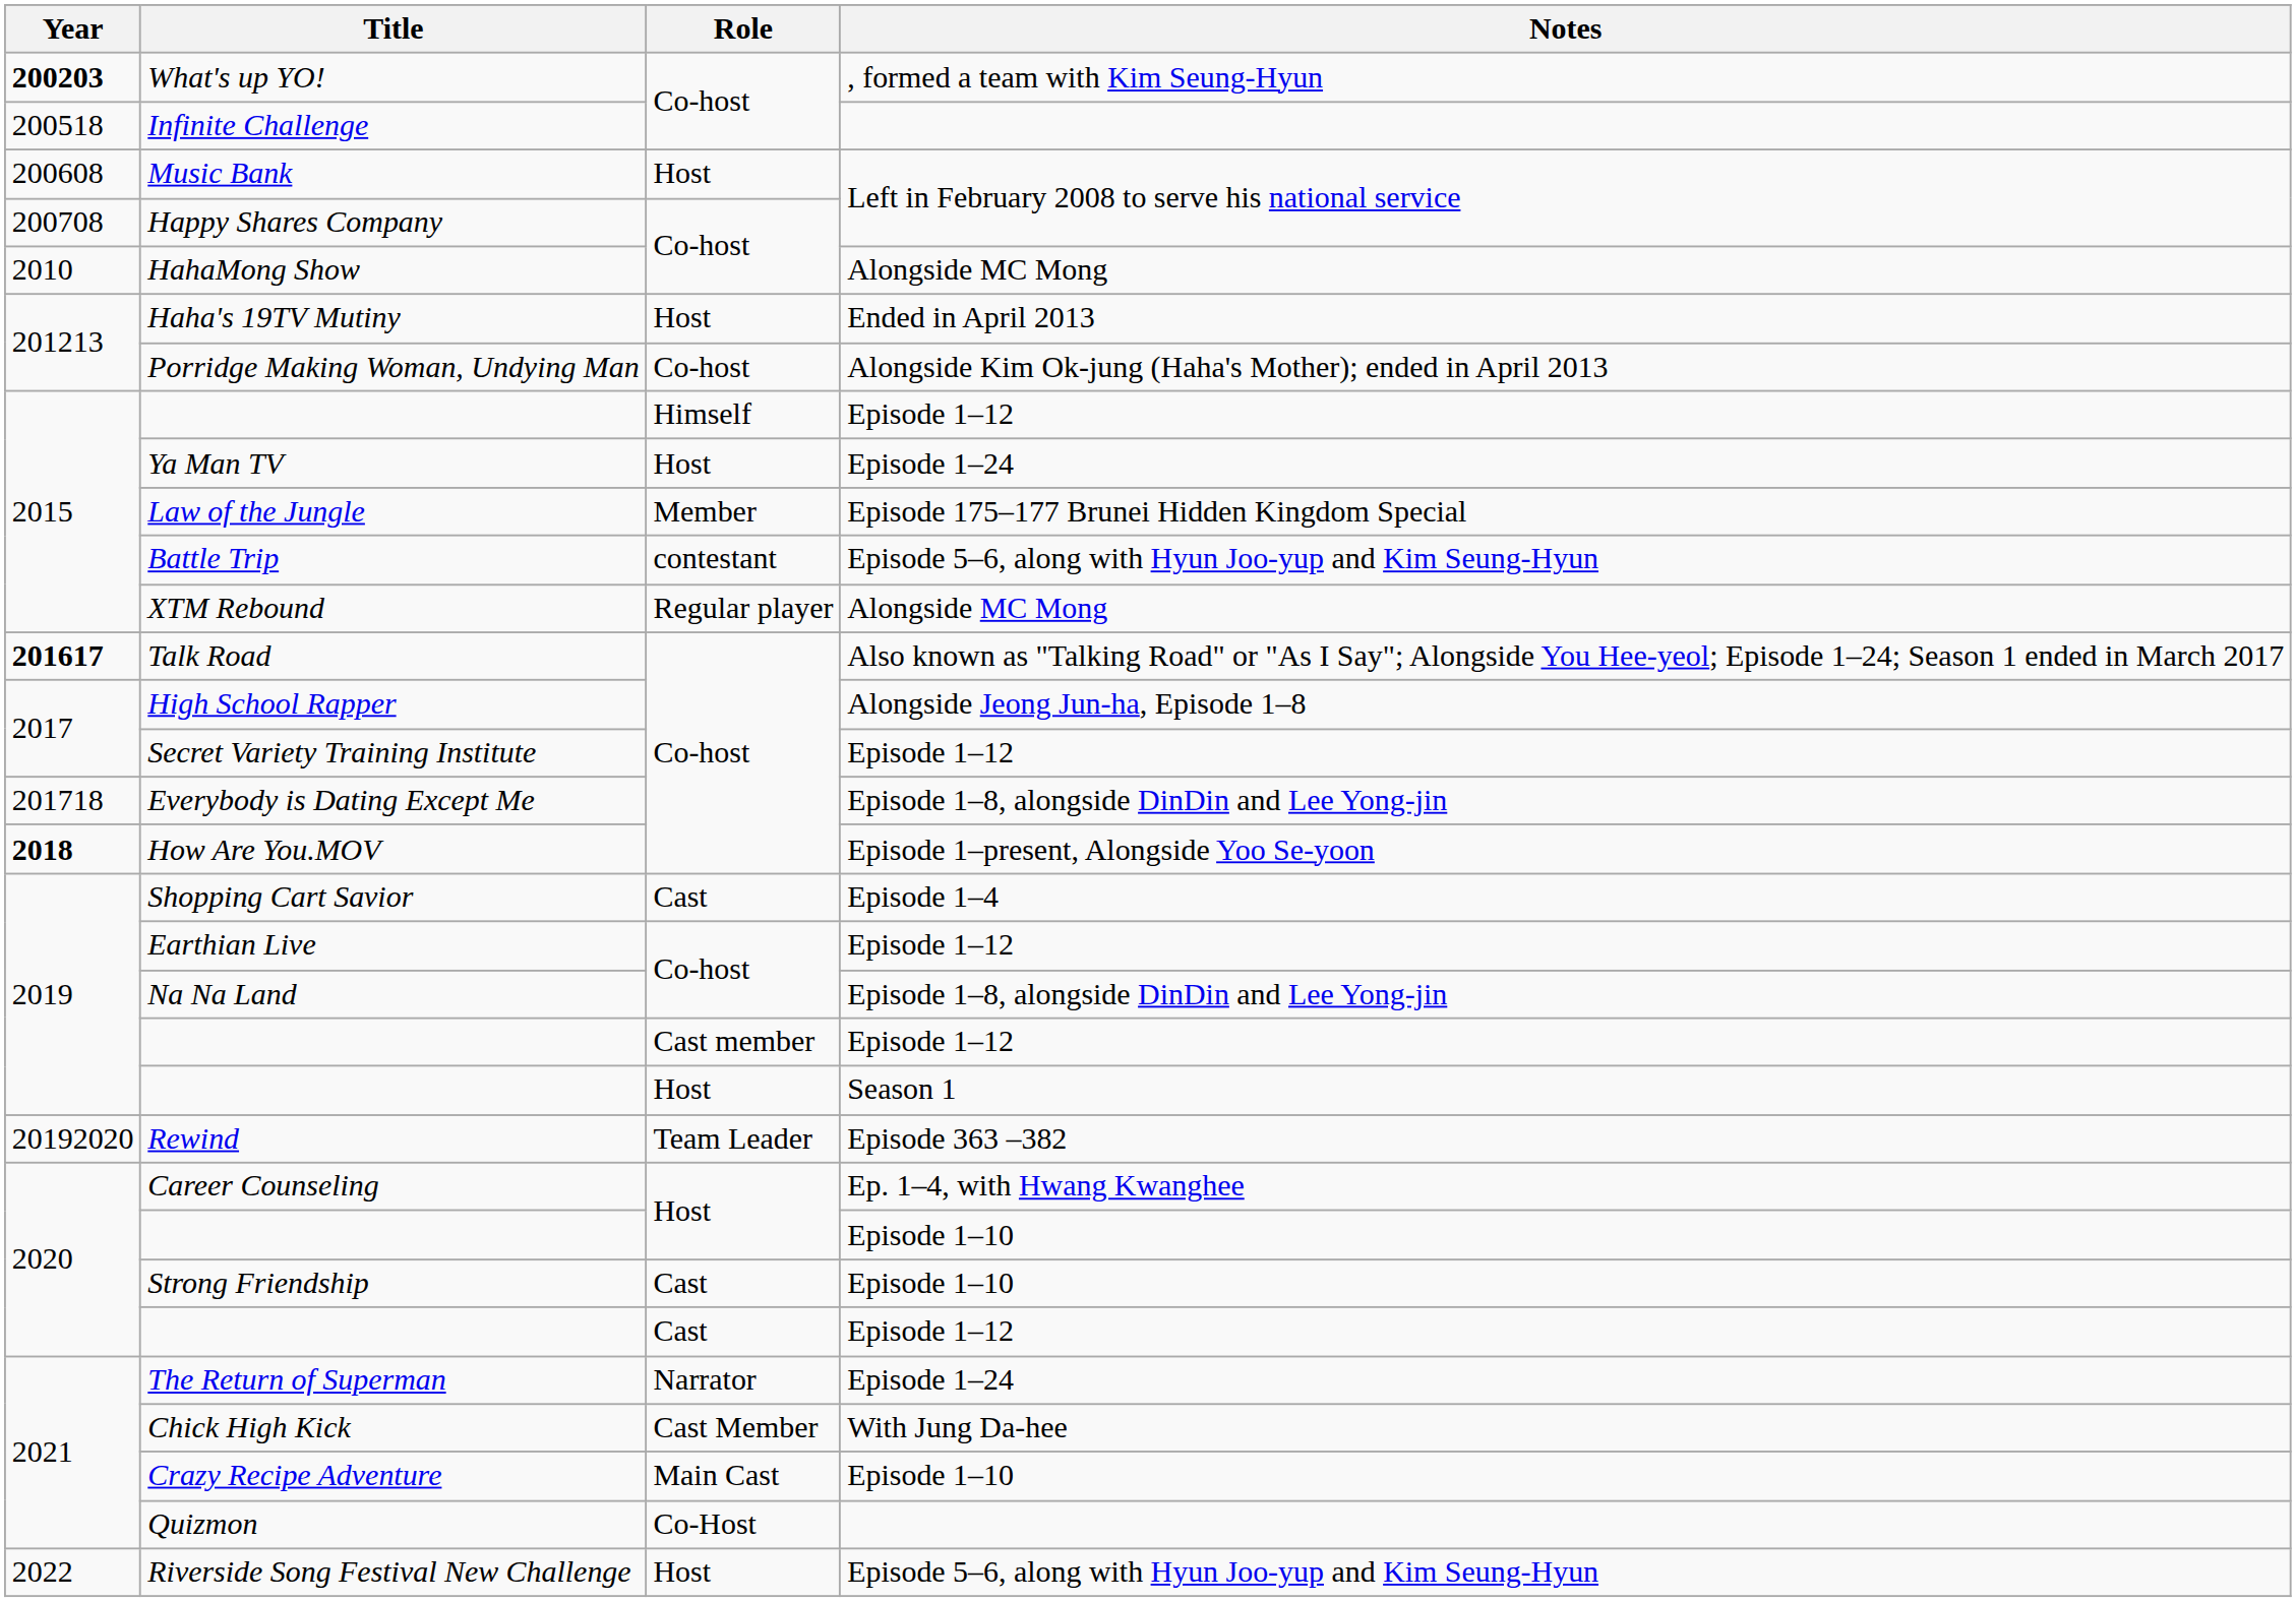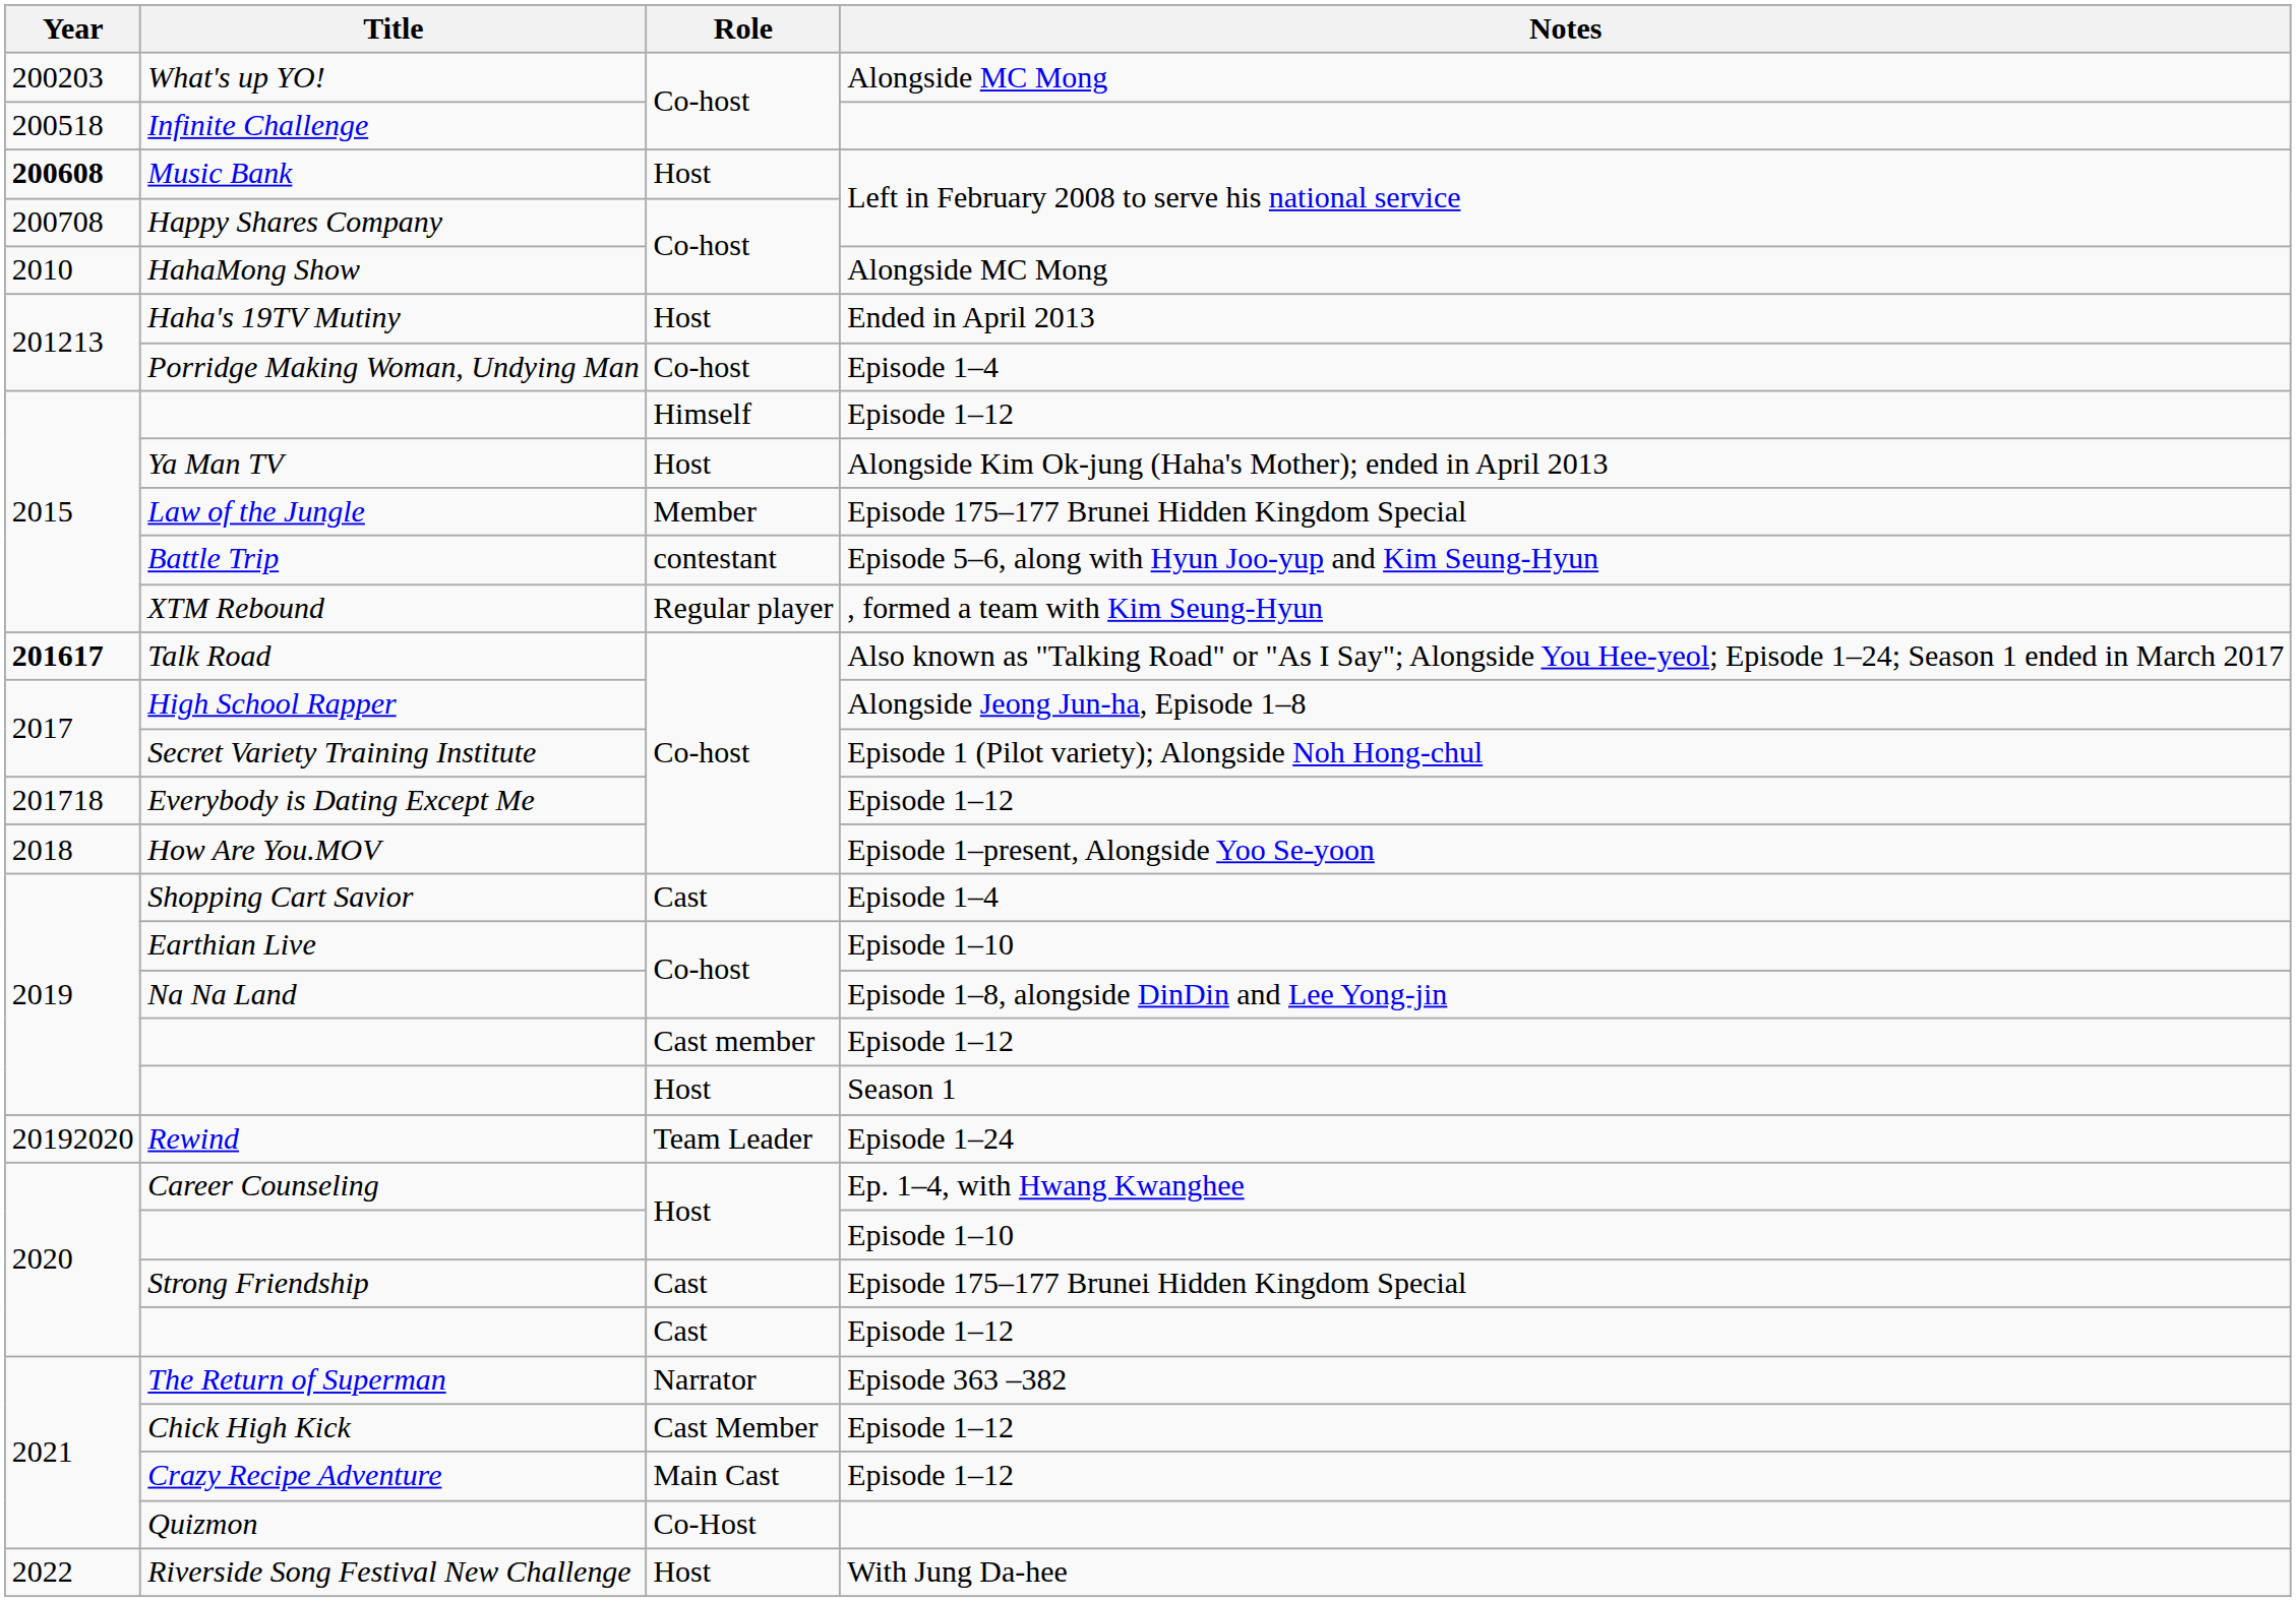 <table class="wikitable sortable">
 <tr>
 <th>Year</th>
 <th>Title</th>
 <th>Role</th>
 <th>Notes</th>
 </tr>
 <tr>
-<td><strong>200203</strong></td>
+<td>200203</td>
 <td><em>What's up YO!</em></td>
 <td rowspan=2>Co-host</td>
-<td>, formed a team with <a href='#'>Kim Seung-Hyun</a></td>
+<td>Alongside <a href='#'>MC Mong</a></td>
 </tr>
 <tr>
 <td>200518</td>
 <td><em><a href='#'>Infinite Challenge</a></em></td>
 <td><br></td>
 </tr>
 <tr>
-<td>200608</td>
+<td><strong>200608</strong></td>
 <td><em><a href='#'>Music Bank</a></em></td>
 <td>Host</td>
 <td rowspan=2>Left in February 2008 to serve his <a href='#'>national service</a></td>
 </tr>
 <tr>
 <td>200708</td>
 <td><em>Happy Shares Company</em></td>
 <td rowspan=2>Co-host</td>
 </tr>
 <tr>
 <td>2010</td>
 <td><em>HahaMong Show</em></td>
 <td>Alongside MC Mong</td>
 </tr>
 <tr>
 <td rowspan=2>201213</td>
 <td><em>Haha's 19TV Mutiny</em></td>
 <td>Host</td>
 <td>Ended in April 2013</td>
 </tr>
 <tr>
 <td><em>Porridge Making Woman, Undying Man</em></td>
 <td>Co-host</td>
-<td>Alongside Kim Ok-jung (Haha's Mother); ended in April 2013</td>
+<td>Episode 1–4</td>
 </tr>
 <tr>
 <td rowspan=5>2015</td>
 <td><em></em></td>
 <td>Himself</td>
 <td>Episode 1–12</td>
 </tr>
 <tr>
 <td><em>Ya Man TV</em></td>
 <td>Host</td>
-<td>Episode 1–24</td>
+<td>Alongside Kim Ok-jung (Haha's Mother); ended in April 2013</td>
 </tr>
 <tr>
 <td><em><a href='#'>Law of the Jungle</a></em></td>
 <td>Member</td>
 <td>Episode 175–177 Brunei Hidden Kingdom Special</td>
 </tr>
 <tr>
 <td><em><a href='#'>Battle Trip</a></em></td>
 <td>contestant</td>
 <td>Episode 5–6, along with <a href='#'>Hyun Joo-yup</a> and <a href='#'>Kim Seung-Hyun</a></td>
 </tr>
 <tr>
 <td><em>XTM Rebound</em></td>
 <td>Regular player</td>
-<td>Alongside <a href='#'>MC Mong</a></td>
+<td>, formed a team with <a href='#'>Kim Seung-Hyun</a></td>
 </tr>
 <tr>
 <td><strong>201617</strong></td>
 <td><em>Talk Road</em></td>
 <td rowspan=5>Co-host</td>
 <td>Also known as "Talking Road" or "As I Say"; Alongside <a href='#'>You Hee-yeol</a>; Episode 1–24; Season 1 ended in March 2017</td>
 </tr>
 <tr>
 <td rowspan=2>2017</td>
 <td><em><a href='#'>High School Rapper</a></em></td>
 <td>Alongside <a href='#'>Jeong Jun-ha</a>, Episode 1–8</td>
 </tr>
 <tr>
 <td><em>Secret Variety Training Institute</em></td>
-<td>Episode 1–12</td>
+<td>Episode 1 (Pilot variety); Alongside <a href='#'>Noh Hong-chul</a></td>
 </tr>
 <tr>
 <td>201718</td>
 <td><em>Everybody is Dating Except Me</em></td>
-<td>Episode 1–8, alongside <a href='#'>DinDin</a> and <a href='#'>Lee Yong-jin</a></td>
+<td>Episode 1–12</td>
 </tr>
 <tr>
-<td rowspan=1><strong>2018</strong></td>
+<td rowspan=1>2018</td>
 <td><em>How Are You.MOV</em></td>
 <td>Episode 1–present, Alongside <a href='#'>Yoo Se-yoon</a></td>
 </tr>
 <tr>
 <td rowspan=5>2019</td>
 <td><em>Shopping Cart Savior</em></td>
 <td>Cast</td>
 <td>Episode 1–4</td>
 </tr>
 <tr>
 <td><em>Earthian Live</em></td>
 <td rowspan=2>Co-host</td>
-<td>Episode 1–12</td>
+<td>Episode 1–10 </td>
 </tr>
 <tr>
 <td><em>Na Na Land</em></td>
 <td>Episode 1–8, alongside <a href='#'>DinDin</a> and <a href='#'>Lee Yong-jin</a></td>
 </tr>
 <tr>
 <td><em></em></td>
 <td>Cast member</td>
 <td>Episode 1–12</td>
 </tr>
 <tr>
 <td><em></em></td>
 <td>Host</td>
 <td>Season 1</td>
 </tr>
 <tr>
 <td>20192020</td>
 <td><em><a href='#'>Rewind</a></em></td>
 <td>Team Leader</td>
-<td>Episode 363 –382</td>
+<td>Episode 1–24</td>
 </tr>
 <tr>
 <td rowspan=4>2020</td>
 <td><em>Career Counseling</em></td>
 <td rowspan=2>Host</td>
 <td>Ep. 1–4, with <a href='#'>Hwang Kwanghee</a></td>
 </tr>
 <tr>
 <td><em></em></td>
 <td>Episode 1–10</td>
 </tr>
 <tr>
 <td><em>Strong Friendship</em></td>
 <td>Cast</td>
-<td>Episode 1–10</td>
+<td>Episode 175–177 Brunei Hidden Kingdom Special</td>
 </tr>
 <tr>
 <td><em></em></td>
 <td>Cast</td>
 <td>Episode 1–12</td>
 </tr>
 <tr>
 <td rowspan=4>2021</td>
 <td><em><a href='#'>The Return of Superman</a></em></td>
 <td>Narrator</td>
-<td>Episode 1–24</td>
+<td>Episode 363 –382</td>
 </tr>
 <tr>
 <td><em>Chick High Kick</em></td>
 <td>Cast Member</td>
-<td>With Jung Da-hee</td>
+<td>Episode 1–12</td>
 </tr>
 <tr>
 <td><em><a href='#'>Crazy Recipe Adventure</a></em></td>
 <td>Main Cast</td>
-<td>Episode 1–10 </td>
+<td>Episode 1–12</td>
 </tr>
 <tr>
 <td><em>Quizmon</em></td>
 <td>Co-Host</td>
 <td></td>
 </tr>
 <tr>
 <td rowspan=2>2022</td>
 <td><em>Riverside Song Festival New Challenge</em></td>
 <td>Host</td>
-<td>Episode 5–6, along with <a href='#'>Hyun Joo-yup</a> and <a href='#'>Kim Seung-Hyun</a></td>
+<td>With Jung Da-hee</td>
 </tr>
 </table>
